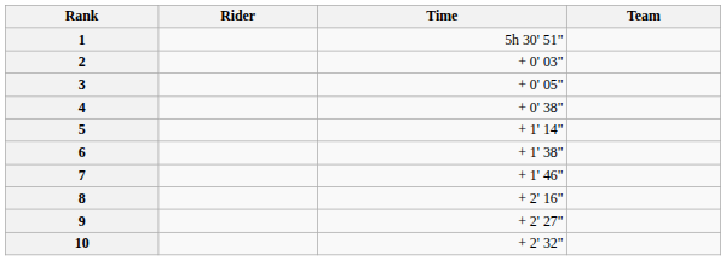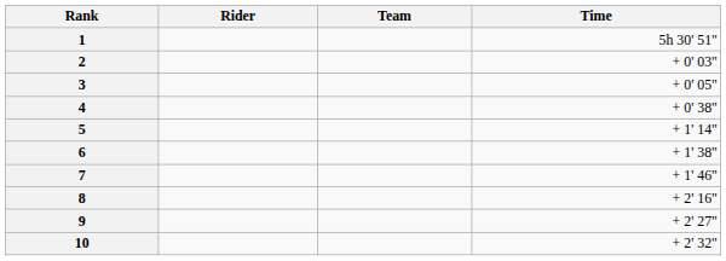 <table class="wikitable" style="width:50em;margin-bottom:0;">
 <tr>
 <th scope="col">Rank</th>
 <th scope="col">Rider</th>
+<th scope="col">Team</th>
 <th scope="col">Time</th>
-<th scope="col">Team</th>
 </tr>
 <tr>
 <th scope="row">1</th>
 <td> </td>
+<td></td>
 <td style="text-align:right;">5h 30' 51"</td>
-<td></td>
 </tr>
 <tr>
 <th scope="row">2</th>
 <td></td>
+<td></td>
 <td style="text-align:right;">+ 0' 03"</td>
-<td></td>
 </tr>
 <tr>
 <th scope="row">3</th>
 <td></td>
+<td></td>
 <td style="text-align:right;">+ 0' 05"</td>
-<td></td>
 </tr>
 <tr>
 <th scope="row">4</th>
 <td></td>
+<td></td>
 <td style="text-align:right;">+ 0' 38"</td>
-<td></td>
 </tr>
 <tr>
 <th scope="row">5</th>
 <td></td>
+<td></td>
 <td style="text-align:right;">+ 1' 14"</td>
-<td></td>
 </tr>
 <tr>
 <th scope="row">6</th>
 <td></td>
+<td></td>
 <td style="text-align:right;">+ 1' 38"</td>
-<td></td>
 </tr>
 <tr>
 <th scope="row">7</th>
 <td></td>
+<td></td>
 <td style="text-align:right;">+ 1' 46"</td>
-<td></td>
 </tr>
 <tr>
 <th scope="row">8</th>
 <td></td>
+<td></td>
 <td style="text-align:right;">+ 2' 16"</td>
-<td></td>
 </tr>
 <tr>
 <th scope="row">9</th>
 <td></td>
+<td></td>
 <td style="text-align:right;">+ 2' 27"</td>
-<td></td>
 </tr>
 <tr>
 <th scope="row">10</th>
 <td></td>
+<td></td>
 <td style="text-align:right;">+ 2' 32"</td>
-<td></td>
 </tr>
 </table>
